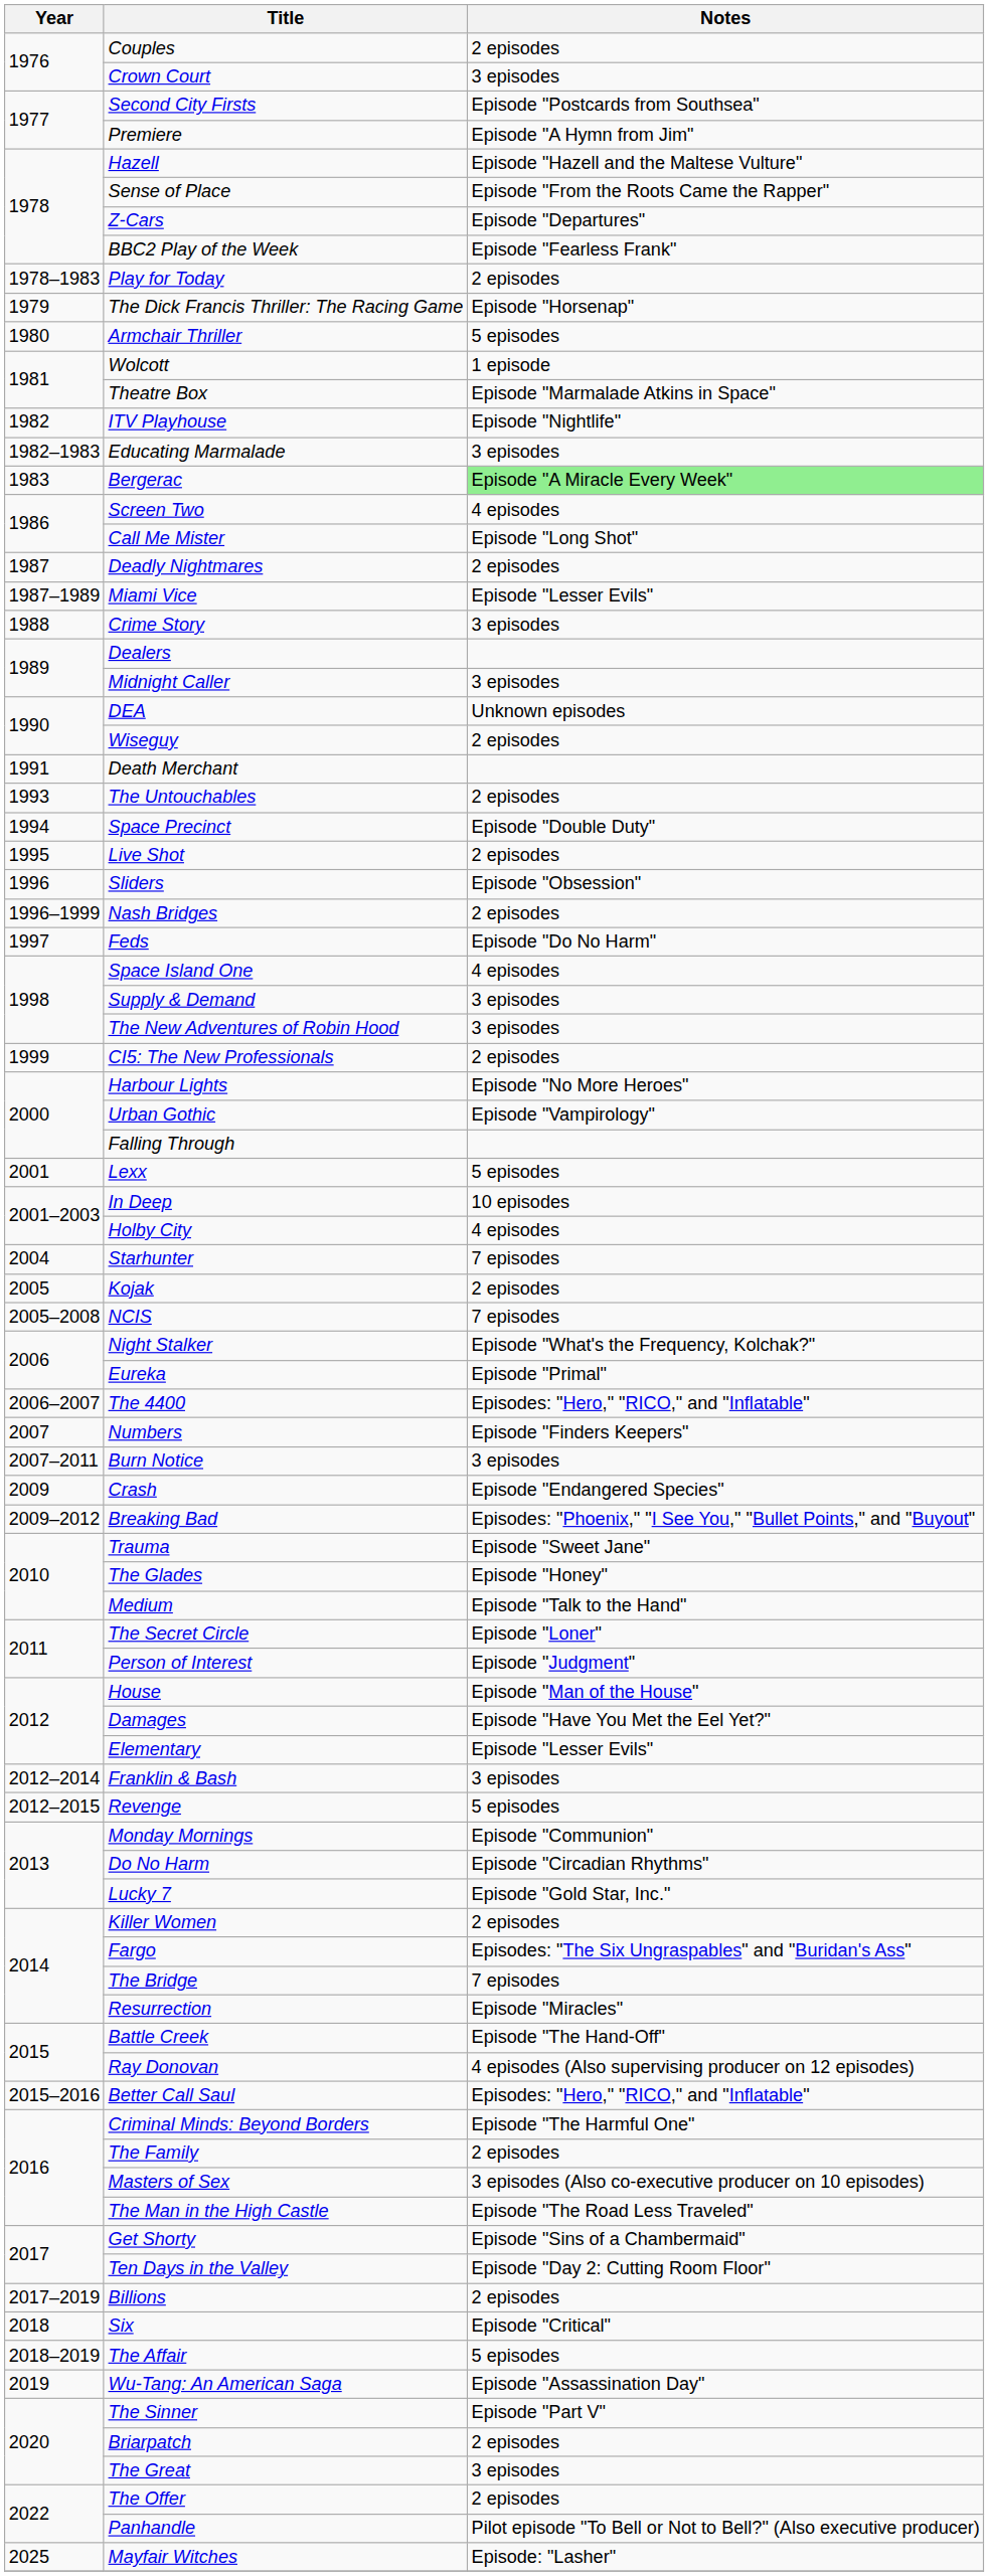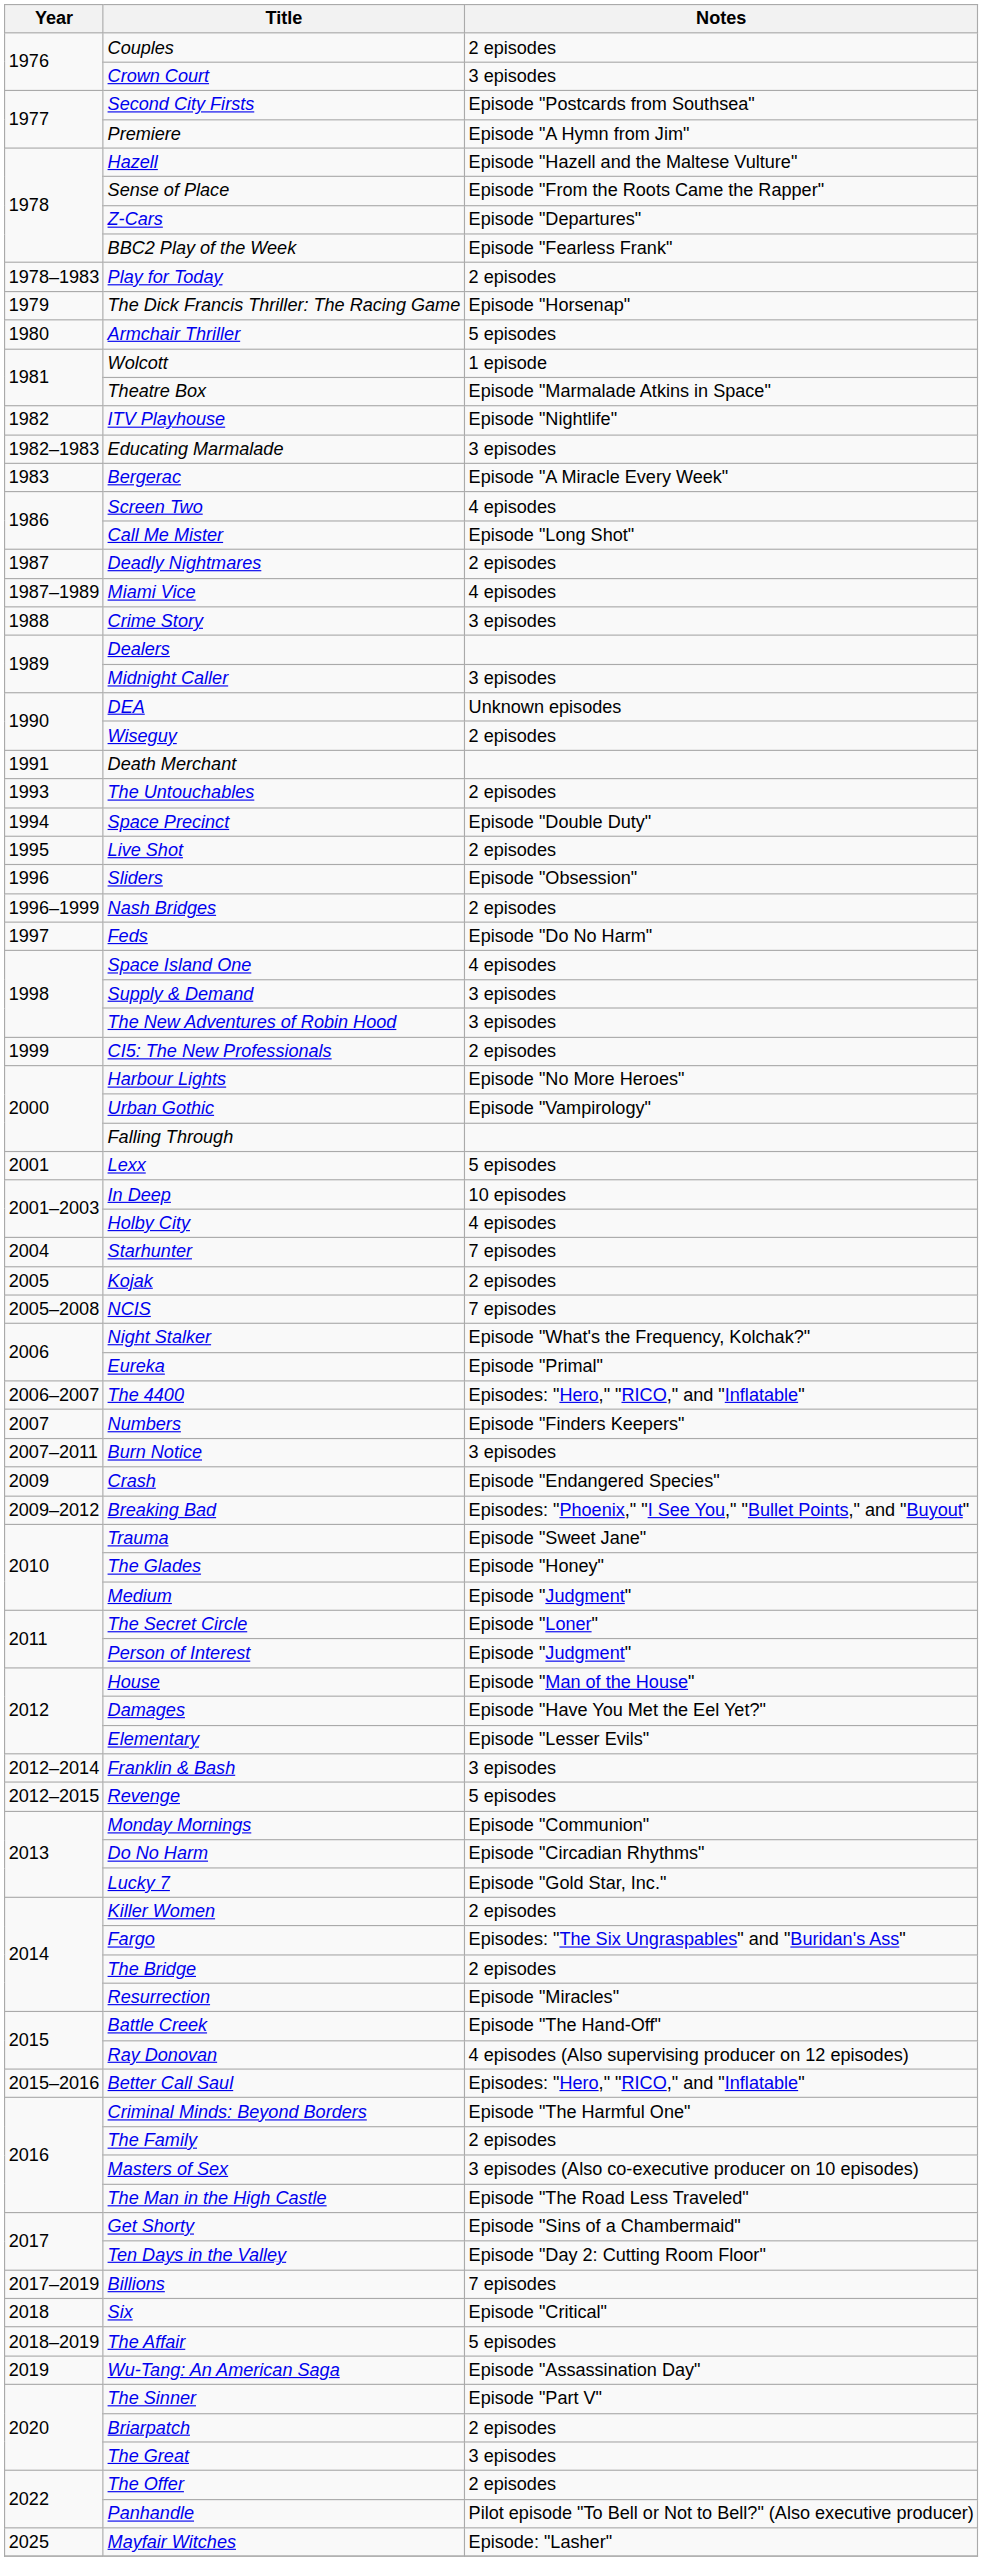 <table class="wikitable sortable">
 <tr>
 <th>Year</th>
 <th>Title</th>
 <th>Notes</th>
 </tr>
 <tr>
 <td rowspan=2>1976</td>
 <td><em>Couples</em></td>
 <td>2 episodes</td>
 </tr>
 <tr>
 <td><em><a href='#'>Crown Court</a></em></td>
 <td>3 episodes</td>
 </tr>
 <tr>
 <td rowspan=2>1977</td>
 <td><em><a href='#'>Second City Firsts</a></em></td>
 <td>Episode "Postcards from Southsea"</td>
 </tr>
 <tr>
 <td><em>Premiere</em></td>
 <td>Episode "A Hymn from Jim"</td>
 </tr>
 <tr>
 <td rowspan=4>1978</td>
 <td><em><a href='#'>Hazell</a></em></td>
 <td>Episode "Hazell and the Maltese Vulture"</td>
 </tr>
 <tr>
 <td><em>Sense of Place</em></td>
 <td>Episode "From the Roots Came the Rapper"</td>
 </tr>
 <tr>
 <td><em><a href='#'>Z-Cars</a></em></td>
 <td>Episode "Departures"</td>
 </tr>
 <tr>
 <td><em>BBC2 Play of the Week</em></td>
 <td>Episode "Fearless Frank"</td>
 </tr>
 <tr>
 <td>1978–1983</td>
 <td><em><a href='#'>Play for Today</a></em></td>
 <td>2 episodes</td>
 </tr>
 <tr>
 <td>1979</td>
 <td><em>The Dick Francis Thriller: The Racing Game</em></td>
 <td>Episode "Horsenap"</td>
 </tr>
 <tr>
 <td>1980</td>
 <td><em><a href='#'>Armchair Thriller</a></em></td>
 <td>5 episodes</td>
 </tr>
 <tr>
 <td rowspan=2>1981</td>
 <td><em>Wolcott</em></td>
 <td>1 episode</td>
 </tr>
 <tr>
 <td><em>Theatre Box</em></td>
 <td>Episode "Marmalade Atkins in Space"</td>
 </tr>
 <tr>
 <td>1982</td>
 <td><em><a href='#'>ITV Playhouse</a></em></td>
 <td>Episode "Nightlife"</td>
 </tr>
 <tr>
 <td>1982–1983</td>
 <td><em>Educating Marmalade</em></td>
 <td>3 episodes</td>
 </tr>
 <tr>
 <td>1983</td>
 <td><em><a href='#'>Bergerac</a></em></td>
-<td style="background: lightgreen;">Episode "A Miracle Every Week"</td>
+<td>Episode "A Miracle Every Week"</td>
 </tr>
 <tr>
 <td rowspan=2>1986</td>
 <td><em><a href='#'>Screen Two</a></em></td>
 <td>4 episodes</td>
 </tr>
 <tr>
 <td><em><a href='#'>Call Me Mister</a></em></td>
 <td>Episode "Long Shot"</td>
 </tr>
 <tr>
 <td>1987</td>
 <td><em><a href='#'>Deadly Nightmares</a></em></td>
 <td>2 episodes</td>
 </tr>
 <tr>
 <td>1987–1989</td>
 <td><em><a href='#'>Miami Vice</a></em></td>
-<td>Episode "Lesser Evils"</td>
+<td>4 episodes</td>
 </tr>
 <tr>
 <td>1988</td>
 <td><em><a href='#'>Crime Story</a></em></td>
 <td>3 episodes</td>
 </tr>
 <tr>
 <td rowspan=2>1989</td>
 <td><em><a href='#'>Dealers</a></em></td>
 <td></td>
 </tr>
 <tr>
 <td><em><a href='#'>Midnight Caller</a></em></td>
 <td>3 episodes</td>
 </tr>
 <tr>
 <td rowspan=2>1990</td>
 <td><em><a href='#'>DEA</a></em></td>
 <td>Unknown episodes</td>
 </tr>
 <tr>
 <td><em><a href='#'>Wiseguy</a></em></td>
 <td>2 episodes</td>
 </tr>
 <tr>
 <td>1991</td>
 <td><em>Death Merchant</em></td>
 <td></td>
 </tr>
 <tr>
 <td>1993</td>
 <td><em><a href='#'>The Untouchables</a></em></td>
 <td>2 episodes</td>
 </tr>
 <tr>
 <td>1994</td>
 <td><em><a href='#'>Space Precinct</a></em></td>
 <td>Episode "Double Duty"</td>
 </tr>
 <tr>
 <td>1995</td>
 <td><em><a href='#'>Live Shot</a></em></td>
 <td>2 episodes</td>
 </tr>
 <tr>
 <td>1996</td>
 <td><em><a href='#'>Sliders</a></em></td>
 <td>Episode "Obsession"</td>
 </tr>
 <tr>
 <td>1996–1999</td>
 <td><em><a href='#'>Nash Bridges</a></em></td>
 <td>2 episodes</td>
 </tr>
 <tr>
 <td>1997</td>
 <td><em><a href='#'>Feds</a></em></td>
 <td>Episode "Do No Harm"</td>
 </tr>
 <tr>
 <td rowspan=3>1998</td>
 <td><em><a href='#'>Space Island One</a></em></td>
 <td>4 episodes</td>
 </tr>
 <tr>
 <td><em><a href='#'>Supply & Demand</a></em></td>
 <td>3 episodes</td>
 </tr>
 <tr>
 <td><em><a href='#'>The New Adventures of Robin Hood</a></em></td>
 <td>3 episodes</td>
 </tr>
 <tr>
 <td>1999</td>
 <td><em><a href='#'>CI5: The New Professionals</a></em></td>
 <td>2 episodes</td>
 </tr>
 <tr>
 <td rowspan=3>2000</td>
 <td><em><a href='#'>Harbour Lights</a></em></td>
 <td>Episode "No More Heroes"</td>
 </tr>
 <tr>
 <td><em><a href='#'>Urban Gothic</a></em></td>
 <td>Episode "Vampirology"</td>
 </tr>
 <tr>
 <td><em>Falling Through</em></td>
 <td></td>
 </tr>
 <tr>
 <td>2001</td>
 <td><em><a href='#'>Lexx</a></em></td>
 <td>5 episodes</td>
 </tr>
 <tr>
 <td rowspan=2>2001–2003</td>
 <td><em><a href='#'>In Deep</a></em></td>
 <td>10 episodes</td>
 </tr>
 <tr>
 <td><em><a href='#'>Holby City</a></em></td>
 <td>4 episodes</td>
 </tr>
 <tr>
 <td>2004</td>
 <td><em><a href='#'>Starhunter</a></em></td>
 <td>7 episodes</td>
 </tr>
 <tr>
 <td>2005</td>
 <td><em><a href='#'>Kojak</a></em></td>
 <td>2 episodes</td>
 </tr>
 <tr>
 <td>2005–2008</td>
 <td><em><a href='#'>NCIS</a></em></td>
 <td>7 episodes</td>
 </tr>
 <tr>
 <td rowspan=2>2006</td>
 <td><em><a href='#'>Night Stalker</a></em></td>
 <td>Episode "What's the Frequency, Kolchak?"</td>
 </tr>
 <tr>
 <td><em><a href='#'>Eureka</a></em></td>
 <td>Episode "Primal"</td>
 </tr>
 <tr>
 <td>2006–2007</td>
 <td><em><a href='#'>The 4400</a></em></td>
 <td>Episodes: "<a href='#'>Hero</a>," "<a href='#'>RICO</a>," and "<a href='#'>Inflatable</a>"</td>
 </tr>
 <tr>
 <td>2007</td>
 <td><em><a href='#'>Numbers</a></em></td>
 <td>Episode "Finders Keepers"</td>
 </tr>
 <tr>
 <td>2007–2011</td>
 <td><em><a href='#'>Burn Notice</a></em></td>
 <td>3 episodes</td>
 </tr>
 <tr>
 <td>2009</td>
 <td><em><a href='#'>Crash</a></em></td>
 <td>Episode "Endangered Species"</td>
 </tr>
 <tr>
 <td>2009–2012</td>
 <td><em><a href='#'>Breaking Bad</a></em></td>
 <td>Episodes: "<a href='#'>Phoenix</a>," "<a href='#'>I See You</a>," "<a href='#'>Bullet Points</a>," and "<a href='#'>Buyout</a>"</td>
 </tr>
 <tr>
 <td rowspan=3>2010</td>
 <td><em><a href='#'>Trauma</a></em></td>
 <td>Episode "Sweet Jane"</td>
 </tr>
 <tr>
 <td><em><a href='#'>The Glades</a></em></td>
 <td>Episode "Honey"</td>
 </tr>
 <tr>
 <td><em><a href='#'>Medium</a></em></td>
-<td>Episode "Talk to the Hand"</td>
+<td>Episode "<a href='#'>Judgment</a>"</td>
 </tr>
 <tr>
 <td rowspan=2>2011</td>
 <td><em><a href='#'>The Secret Circle</a></em></td>
 <td>Episode "<a href='#'>Loner</a>"</td>
 </tr>
 <tr>
 <td><em><a href='#'>Person of Interest</a></em></td>
 <td>Episode "<a href='#'>Judgment</a>"</td>
 </tr>
 <tr>
 <td rowspan=3>2012</td>
 <td><em><a href='#'>House</a></em></td>
 <td>Episode "<a href='#'>Man of the House</a>"</td>
 </tr>
 <tr>
 <td><em><a href='#'>Damages</a></em></td>
 <td>Episode "Have You Met the Eel Yet?"</td>
 </tr>
 <tr>
 <td><em><a href='#'>Elementary</a></em></td>
 <td>Episode "Lesser Evils"</td>
 </tr>
 <tr>
 <td>2012–2014</td>
 <td><em><a href='#'>Franklin & Bash</a></em></td>
 <td>3 episodes</td>
 </tr>
 <tr>
 <td>2012–2015</td>
 <td><em><a href='#'>Revenge</a></em></td>
 <td>5 episodes</td>
 </tr>
 <tr>
 <td rowspan=3>2013</td>
 <td><em><a href='#'>Monday Mornings</a></em></td>
 <td>Episode "Communion"</td>
 </tr>
 <tr>
 <td><em><a href='#'>Do No Harm</a></em></td>
 <td>Episode "Circadian Rhythms"</td>
 </tr>
 <tr>
 <td><em><a href='#'>Lucky 7</a></em></td>
 <td>Episode "Gold Star, Inc."</td>
 </tr>
 <tr>
 <td rowspan=4>2014</td>
 <td><em><a href='#'>Killer Women</a></em></td>
 <td>2 episodes</td>
 </tr>
 <tr>
 <td><em><a href='#'>Fargo</a></em></td>
 <td>Episodes: "<a href='#'>The Six Ungraspables</a>" and "<a href='#'>Buridan's Ass</a>"</td>
 </tr>
 <tr>
 <td><em><a href='#'>The Bridge</a></em></td>
-<td>7 episodes</td>
+<td>2 episodes</td>
 </tr>
 <tr>
 <td><em><a href='#'>Resurrection</a></em></td>
 <td>Episode "Miracles"</td>
 </tr>
 <tr>
 <td rowspan=2>2015</td>
 <td><em><a href='#'>Battle Creek</a></em></td>
 <td>Episode "The Hand-Off"</td>
 </tr>
 <tr>
 <td><em><a href='#'>Ray Donovan</a></em></td>
 <td>4 episodes (Also supervising producer on 12 episodes)</td>
 </tr>
 <tr>
 <td>2015–2016</td>
 <td><em><a href='#'>Better Call Saul</a></em></td>
 <td>Episodes: "<a href='#'>Hero</a>," "<a href='#'>RICO</a>," and "<a href='#'>Inflatable</a>"</td>
 </tr>
 <tr>
 <td rowspan=4>2016</td>
 <td><em><a href='#'>Criminal Minds: Beyond Borders</a></em></td>
 <td>Episode "The Harmful One"</td>
 </tr>
 <tr>
 <td><em><a href='#'>The Family</a></em></td>
 <td>2 episodes</td>
 </tr>
 <tr>
 <td><em><a href='#'>Masters of Sex</a></em></td>
 <td>3 episodes (Also co-executive producer on 10 episodes)</td>
 </tr>
 <tr>
 <td><em><a href='#'>The Man in the High Castle</a></em></td>
 <td>Episode "The Road Less Traveled"</td>
 </tr>
 <tr>
 <td rowspan=2>2017</td>
 <td><em><a href='#'>Get Shorty</a></em></td>
 <td>Episode "Sins of a Chambermaid"</td>
 </tr>
 <tr>
 <td><em><a href='#'>Ten Days in the Valley</a></em></td>
 <td>Episode "Day 2: Cutting Room Floor"</td>
 </tr>
 <tr>
 <td>2017–2019</td>
 <td><em><a href='#'>Billions</a></em></td>
-<td>2 episodes</td>
+<td>7 episodes</td>
 </tr>
 <tr>
 <td>2018</td>
 <td><em><a href='#'>Six</a></em></td>
 <td>Episode "Critical"</td>
 </tr>
 <tr>
 <td>2018–2019</td>
 <td><em><a href='#'>The Affair</a></em></td>
 <td>5 episodes</td>
 </tr>
 <tr>
 <td>2019</td>
 <td><em><a href='#'>Wu-Tang: An American Saga</a></em></td>
 <td>Episode "Assassination Day"</td>
 </tr>
 <tr>
 <td rowspan=3>2020</td>
 <td><em><a href='#'>The Sinner</a></em></td>
 <td>Episode "Part V"</td>
 </tr>
 <tr>
 <td><em><a href='#'>Briarpatch</a></em></td>
 <td>2 episodes</td>
 </tr>
 <tr>
 <td><em><a href='#'>The Great</a></em></td>
 <td>3 episodes</td>
 </tr>
 <tr>
 <td rowspan=2>2022</td>
 <td><em><a href='#'>The Offer</a></em></td>
 <td>2 episodes</td>
 </tr>
 <tr>
 <td><em><a href='#'> Panhandle</a></em></td>
 <td>Pilot episode "To Bell or Not to Bell?" (Also executive producer)</td>
 </tr>
 <tr>
 <td>2025</td>
 <td><em><a href='#'>Mayfair Witches</a></em></td>
 <td>Episode: "Lasher"</td>
 </tr>
 <tr>
 </tr>
 </table>
